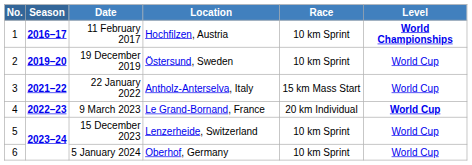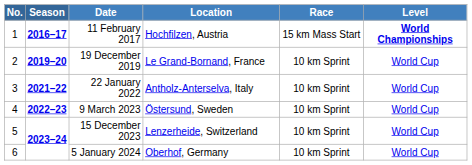 <table class="wikitable sortable" style="font-size:95%; text-align:center; border:grey solid 1px; border-collapse:collapse; background:#ffffff;">
 <tr style="background:#efefef;">
 <th style="background-color:#369; color:white;">No.</th>
 <th style="background-color:#369; color:white;">Season</th>
 <th style="background-color:#4180be; color:white; width:105px;">Date</th>
 <th style="background-color:#4180be; color:white; width:200px;">Location</th>
 <th style="background-color:#4180be; color:white; width:120px;">Race</th>
 <th style="background-color:#4180be; color:white; width:150px;">Level</th>
 </tr>
 <tr>
 <td>1</td>
 <td rowspan=1><strong><a href='#'>2016–17</a></strong></td>
 <td align=right>11 February 2017</td>
 <td align=left> <a href='#'>Hochfilzen</a>, Austria</td>
-<td>10 km Sprint</td>
+<td>15 km Mass Start</td>
 <td><strong><a href='#'>World Championships</a></strong></td>
 </tr>
 <tr>
 <td>2</td>
 <td rowspan=1><strong><a href='#'>2019–20</a></strong></td>
 <td align=right>19 December 2019</td>
-<td align=left> <a href='#'>Östersund</a>, Sweden</td>
+<td align=left> <a href='#'>Le Grand-Bornand</a>, France</td>
 <td>10 km Sprint</td>
 <td><a href='#'>World Cup</a></td>
 </tr>
 <tr>
 <td>3</td>
 <td rowspan=1><strong><a href='#'>2021–22</a></strong></td>
 <td align=right>22 January 2022</td>
 <td align=left> <a href='#'>Antholz-Anterselva</a>, Italy</td>
-<td>15 km Mass Start</td>
+<td>10 km Sprint</td>
 <td><a href='#'>World Cup</a></td>
 </tr>
 <tr>
 <td>4</td>
 <td rowspan=1><strong><a href='#'>2022–23</a></strong></td>
 <td align=right>9 March 2023</td>
-<td align=left> <a href='#'>Le Grand-Bornand</a>, France</td>
-<td>20 km Individual</td>
-<td><strong><a href='#'>World Cup</a></strong></td>
+<td align=left> <a href='#'>Östersund</a>, Sweden</td>
+<td>10 km Sprint</td>
+<td><a href='#'>World Cup</a></td>
 </tr>
 <tr>
 <td>5</td>
 <td rowspan=2><strong><a href='#'>2023–24</a></strong></td>
 <td align=right>15 December 2023</td>
 <td align=left> <a href='#'>Lenzerheide</a>, Switzerland</td>
 <td>10 km Sprint</td>
 <td><a href='#'>World Cup</a></td>
 </tr>
 <tr>
 <td>6</td>
 <td align=right>5 January 2024</td>
 <td align=left> <a href='#'>Oberhof</a>, Germany</td>
 <td>10 km Sprint</td>
 <td><a href='#'>World Cup</a></td>
 </tr>
 </table>
